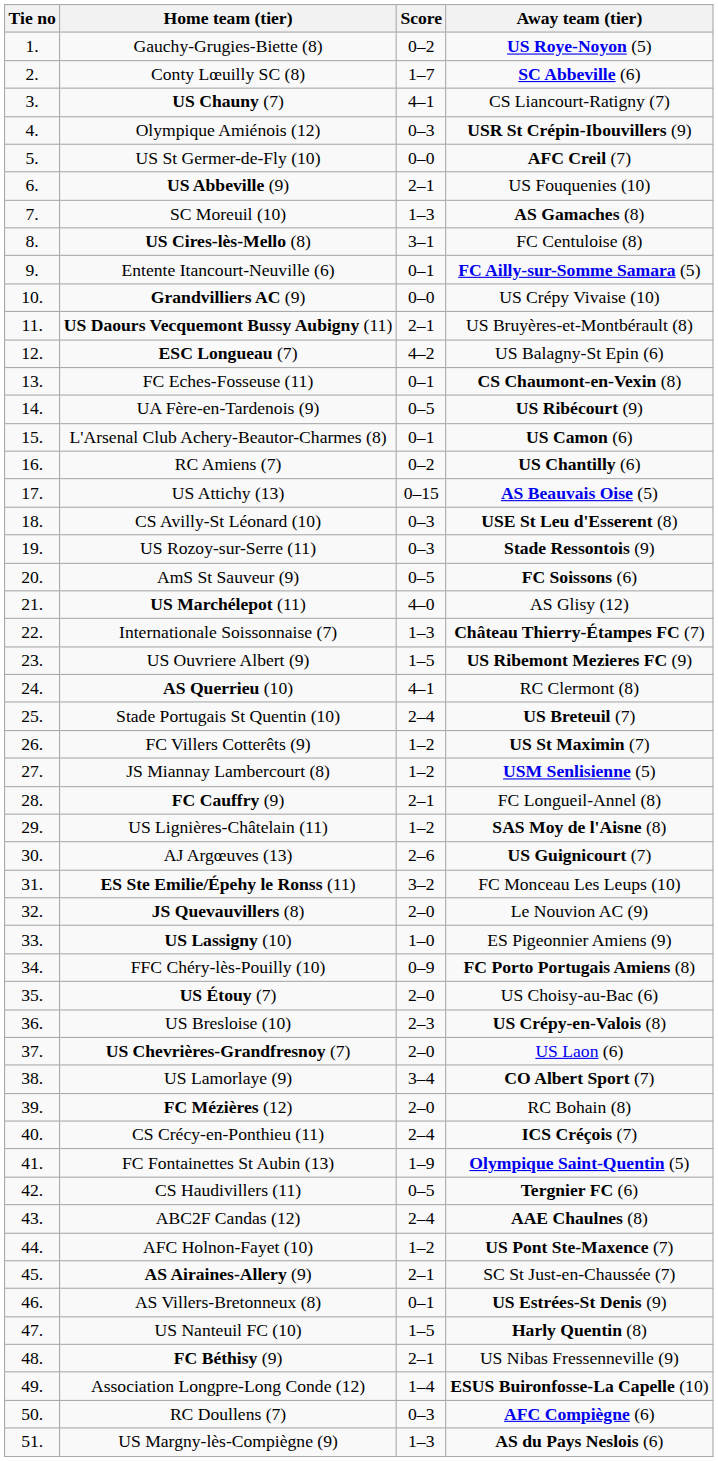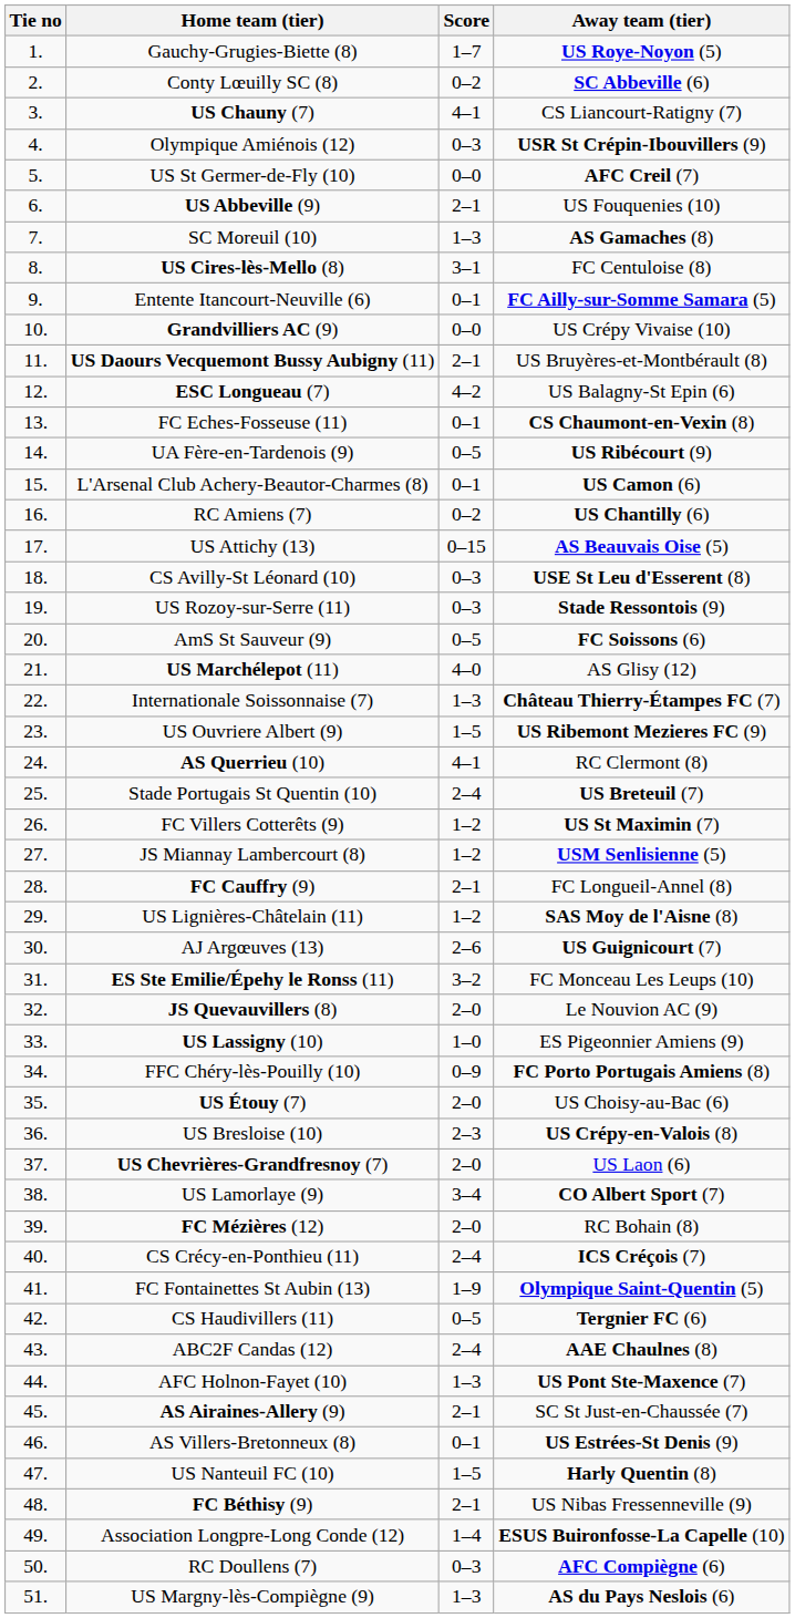 <table class="wikitable" style="text-align: center">
 <tr>
 <th>Tie no</th>
 <th>Home team (tier)</th>
 <th>Score</th>
 <th>Away team (tier)</th>
 </tr>
 <tr>
 <td>1.</td>
 <td>Gauchy-Grugies-Biette (8)</td>
-<td>0–2</td>
+<td>1–7</td>
 <td><strong><a href='#'>US Roye-Noyon</a></strong> (5)</td>
 </tr>
 <tr>
 <td>2.</td>
 <td>Conty Lœuilly SC (8)</td>
-<td>1–7</td>
+<td>0–2</td>
 <td><strong><a href='#'>SC Abbeville</a></strong> (6)</td>
 </tr>
 <tr>
 <td>3.</td>
 <td><strong>US Chauny</strong> (7)</td>
 <td>4–1</td>
 <td>CS Liancourt-Ratigny (7)</td>
 </tr>
 <tr>
 <td>4.</td>
 <td>Olympique Amiénois (12)</td>
 <td>0–3</td>
 <td><strong>USR St Crépin-Ibouvillers</strong> (9)</td>
 </tr>
 <tr>
 <td>5.</td>
 <td>US St Germer-de-Fly (10)</td>
 <td>0–0 </td>
 <td><strong>AFC Creil</strong> (7)</td>
 </tr>
 <tr>
 <td>6.</td>
 <td><strong>US Abbeville</strong> (9)</td>
 <td>2–1</td>
 <td>US Fouquenies (10)</td>
 </tr>
 <tr>
 <td>7.</td>
 <td>SC Moreuil (10)</td>
 <td>1–3</td>
 <td><strong>AS Gamaches</strong> (8)</td>
 </tr>
 <tr>
 <td>8.</td>
 <td><strong>US Cires-lès-Mello</strong> (8)</td>
 <td>3–1</td>
 <td>FC Centuloise (8)</td>
 </tr>
 <tr>
 <td>9.</td>
 <td>Entente Itancourt-Neuville (6)</td>
 <td>0–1</td>
 <td><strong><a href='#'>FC Ailly-sur-Somme Samara</a></strong> (5)</td>
 </tr>
 <tr>
 <td>10.</td>
 <td><strong>Grandvilliers AC</strong> (9)</td>
 <td>0–0 </td>
 <td>US Crépy Vivaise (10)</td>
 </tr>
 <tr>
 <td>11.</td>
 <td><strong>US Daours Vecquemont Bussy Aubigny</strong> (11)</td>
 <td>2–1</td>
 <td>US Bruyères-et-Montbérault (8)</td>
 </tr>
 <tr>
 <td>12.</td>
 <td><strong>ESC Longueau</strong> (7)</td>
 <td>4–2</td>
 <td>US Balagny-St Epin (6)</td>
 </tr>
 <tr>
 <td>13.</td>
 <td>FC Eches-Fosseuse (11)</td>
 <td>0–1</td>
 <td><strong>CS Chaumont-en-Vexin</strong> (8)</td>
 </tr>
 <tr>
 <td>14.</td>
 <td>UA Fère-en-Tardenois (9)</td>
 <td>0–5</td>
 <td><strong>US Ribécourt</strong> (9)</td>
 </tr>
 <tr>
 <td>15.</td>
 <td>L'Arsenal Club Achery-Beautor-Charmes (8)</td>
 <td>0–1</td>
 <td><strong>US Camon</strong> (6)</td>
 </tr>
 <tr>
 <td>16.</td>
 <td>RC Amiens (7)</td>
 <td>0–2</td>
 <td><strong>US Chantilly</strong> (6)</td>
 </tr>
 <tr>
 <td>17.</td>
 <td>US Attichy (13)</td>
 <td>0–15</td>
 <td><strong><a href='#'>AS Beauvais Oise</a></strong> (5)</td>
 </tr>
 <tr>
 <td>18.</td>
 <td>CS Avilly-St Léonard (10)</td>
 <td>0–3</td>
 <td><strong>USE St Leu d'Esserent</strong> (8)</td>
 </tr>
 <tr>
 <td>19.</td>
 <td>US Rozoy-sur-Serre (11)</td>
 <td>0–3</td>
 <td><strong>Stade Ressontois</strong> (9)</td>
 </tr>
 <tr>
 <td>20.</td>
 <td>AmS St Sauveur (9)</td>
 <td>0–5</td>
 <td><strong>FC Soissons</strong> (6)</td>
 </tr>
 <tr>
 <td>21.</td>
 <td><strong>US Marchélepot</strong> (11)</td>
 <td>4–0</td>
 <td>AS Glisy (12)</td>
 </tr>
 <tr>
 <td>22.</td>
 <td>Internationale Soissonnaise (7)</td>
 <td>1–3</td>
 <td><strong>Château Thierry-Étampes FC</strong> (7)</td>
 </tr>
 <tr>
 <td>23.</td>
 <td>US Ouvriere Albert (9)</td>
 <td>1–5</td>
 <td><strong>US Ribemont Mezieres FC</strong> (9)</td>
 </tr>
 <tr>
 <td>24.</td>
 <td><strong>AS Querrieu</strong> (10)</td>
 <td>4–1</td>
 <td>RC Clermont (8)</td>
 </tr>
 <tr>
 <td>25.</td>
 <td>Stade Portugais St Quentin (10)</td>
 <td>2–4</td>
 <td><strong>US Breteuil</strong> (7)</td>
 </tr>
 <tr>
 <td>26.</td>
 <td>FC Villers Cotterêts (9)</td>
 <td>1–2</td>
 <td><strong>US St Maximin</strong> (7)</td>
 </tr>
 <tr>
 <td>27.</td>
 <td>JS Miannay Lambercourt (8)</td>
 <td>1–2</td>
 <td><strong><a href='#'>USM Senlisienne</a></strong> (5)</td>
 </tr>
 <tr>
 <td>28.</td>
 <td><strong>FC Cauffry</strong> (9)</td>
 <td>2–1</td>
 <td>FC Longueil-Annel (8)</td>
 </tr>
 <tr>
 <td>29.</td>
 <td>US Lignières-Châtelain (11)</td>
 <td>1–2</td>
 <td><strong>SAS Moy de l'Aisne</strong> (8)</td>
 </tr>
 <tr>
 <td>30.</td>
 <td>AJ Argœuves (13)</td>
 <td>2–6</td>
 <td><strong>US Guignicourt</strong> (7)</td>
 </tr>
 <tr>
 <td>31.</td>
 <td><strong>ES Ste Emilie/Épehy le Ronss</strong> (11)</td>
 <td>3–2</td>
 <td>FC Monceau Les Leups (10)</td>
 </tr>
 <tr>
 <td>32.</td>
 <td><strong>JS Quevauvillers</strong> (8)</td>
 <td>2–0</td>
 <td>Le Nouvion AC (9)</td>
 </tr>
 <tr>
 <td>33.</td>
 <td><strong>US Lassigny</strong> (10)</td>
 <td>1–0</td>
 <td>ES Pigeonnier Amiens (9)</td>
 </tr>
 <tr>
 <td>34.</td>
 <td>FFC Chéry-lès-Pouilly (10)</td>
 <td>0–9</td>
 <td><strong>FC Porto Portugais Amiens</strong> (8)</td>
 </tr>
 <tr>
 <td>35.</td>
 <td><strong>US Étouy</strong> (7)</td>
 <td>2–0</td>
 <td>US Choisy-au-Bac (6)</td>
 </tr>
 <tr>
 <td>36.</td>
 <td>US Bresloise (10)</td>
 <td>2–3</td>
 <td><strong>US Crépy-en-Valois</strong> (8)</td>
 </tr>
 <tr>
 <td>37.</td>
 <td><strong>US Chevrières-Grandfresnoy</strong> (7)</td>
 <td>2–0</td>
 <td><a href='#'>US Laon</a> (6)</td>
 </tr>
 <tr>
 <td>38.</td>
 <td>US Lamorlaye (9)</td>
 <td>3–4</td>
 <td><strong>CO Albert Sport</strong> (7)</td>
 </tr>
 <tr>
 <td>39.</td>
 <td><strong>FC Mézières</strong> (12)</td>
 <td>2–0</td>
 <td>RC Bohain (8)</td>
 </tr>
 <tr>
 <td>40.</td>
 <td>CS Crécy-en-Ponthieu (11)</td>
 <td>2–4</td>
 <td><strong>ICS Créçois</strong> (7)</td>
 </tr>
 <tr>
 <td>41.</td>
 <td>FC Fontainettes St Aubin (13)</td>
 <td>1–9</td>
 <td><strong><a href='#'>Olympique Saint-Quentin</a></strong> (5)</td>
 </tr>
 <tr>
 <td>42.</td>
 <td>CS Haudivillers (11)</td>
 <td>0–5</td>
 <td><strong>Tergnier FC</strong> (6)</td>
 </tr>
 <tr>
 <td>43.</td>
 <td>ABC2F Candas (12)</td>
 <td>2–4</td>
 <td><strong>AAE Chaulnes</strong> (8)</td>
 </tr>
 <tr>
 <td>44.</td>
 <td>AFC Holnon-Fayet (10)</td>
-<td>1–2</td>
+<td>1–3</td>
 <td><strong>US Pont Ste-Maxence</strong> (7)</td>
 </tr>
 <tr>
 <td>45.</td>
 <td><strong>AS Airaines-Allery</strong> (9)</td>
 <td>2–1</td>
 <td>SC St Just-en-Chaussée (7)</td>
 </tr>
 <tr>
 <td>46.</td>
 <td>AS Villers-Bretonneux (8)</td>
 <td>0–1</td>
 <td><strong>US Estrées-St Denis</strong> (9)</td>
 </tr>
 <tr>
 <td>47.</td>
 <td>US Nanteuil FC (10)</td>
 <td>1–5</td>
 <td><strong>Harly Quentin</strong> (8)</td>
 </tr>
 <tr>
 <td>48.</td>
 <td><strong>FC Béthisy</strong> (9)</td>
 <td>2–1</td>
 <td>US Nibas Fressenneville (9)</td>
 </tr>
 <tr>
 <td>49.</td>
 <td>Association Longpre-Long Conde (12)</td>
 <td>1–4</td>
 <td><strong>ESUS Buironfosse-La Capelle</strong> (10)</td>
 </tr>
 <tr>
 <td>50.</td>
 <td>RC Doullens (7)</td>
 <td>0–3</td>
 <td><strong><a href='#'>AFC Compiègne</a></strong> (6)</td>
 </tr>
 <tr>
 <td>51.</td>
 <td>US Margny-lès-Compiègne (9)</td>
 <td>1–3</td>
 <td><strong>AS du Pays Neslois</strong> (6)</td>
 </tr>
 </table>
